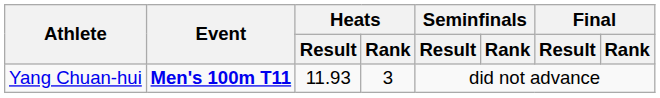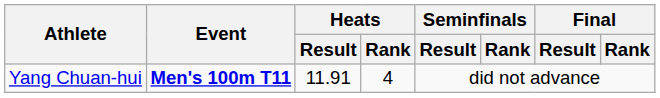 <table class="wikitable" style="font-size:90%">
 <tr>
 <th rowspan="2">Athlete</th>
 <th rowspan="2">Event</th>
 <th colspan="2">Heats</th>
 <th colspan="2">Seminfinals</th>
 <th colspan="2">Final</th>
 </tr>
 <tr>
 <th>Result</th>
 <th>Rank</th>
 <th>Result</th>
 <th>Rank</th>
 <th>Result</th>
 <th>Rank</th>
 </tr>
 <tr align=center>
 <td align=left><a href='#'>Yang Chuan-hui</a></td>
 <td align=left><strong><a href='#'>Men's 100m T11</a></strong></td>
-<td>11.93 <strong></strong></td>
-<td>3</td>
+<td>11.91 <strong></strong></td>
+<td>4</td>
 <td colspan="4">did not advance</td>
 </tr>
 </table>
